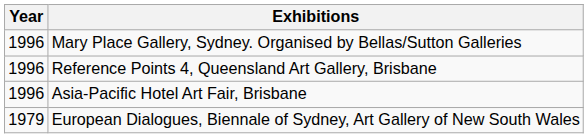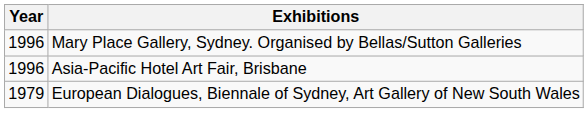 <table class="wikitable">
 <tr>
 <th>Year</th>
 <th>Exhibitions</th>
 </tr>
 <tr>
 <td>1996</td>
 <td>Mary Place Gallery, Sydney. Organised by Bellas/Sutton Galleries</td>
 </tr>
 <tr>
 <td>1996</td>
-<td>Reference Points 4, Queensland Art Gallery, Brisbane</td>
-</tr>
-<tr>
-<td>1996</td>
 <td>Asia-Pacific Hotel Art Fair, Brisbane</td>
 </tr>
 <tr>
 <td>1979</td>
 <td>European Dialogues, Biennale of Sydney, Art Gallery of New South Wales</td>
 </tr>
 </table>
